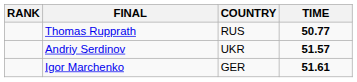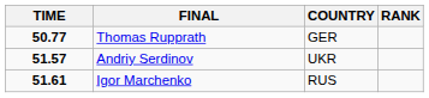 <table class="wikitable">
 <tr>
-<th>RANK</th>
+<th style="width: 6em">TIME</th>
 <th align="left" style="width: 15em">FINAL</th>
 <th>COUNTRY</th>
-<th style="width: 6em">TIME</th>
+<th>RANK</th>
 </tr>
 <tr>
+<td align="center"><strong>50.77</strong></td>
+<td><a href='#'>Thomas Rupprath</a></td>
+<td> GER</td>
 <td align="center"></td>
-<td><a href='#'>Thomas Rupprath</a></td>
-<td> RUS</td>
-<td align="center"><strong>50.77</strong></td>
 </tr>
 <tr>
-<td align="center"></td>
+<td align="center"><strong>51.57</strong></td>
 <td><a href='#'>Andriy Serdinov</a></td>
 <td> UKR</td>
-<td align="center"><strong>51.57</strong></td>
+<td align="center"></td>
 </tr>
 <tr>
+<td align="center"><strong>51.61</strong></td>
+<td><a href='#'>Igor Marchenko</a></td>
+<td> RUS</td>
 <td align="center"></td>
-<td><a href='#'>Igor Marchenko</a></td>
-<td> GER</td>
-<td align="center"><strong>51.61</strong></td>
 </tr>
 </table>
